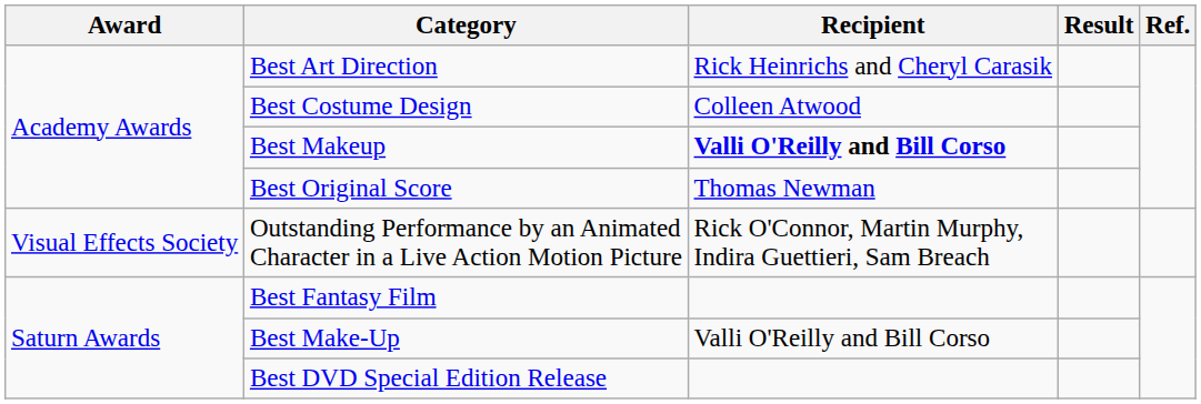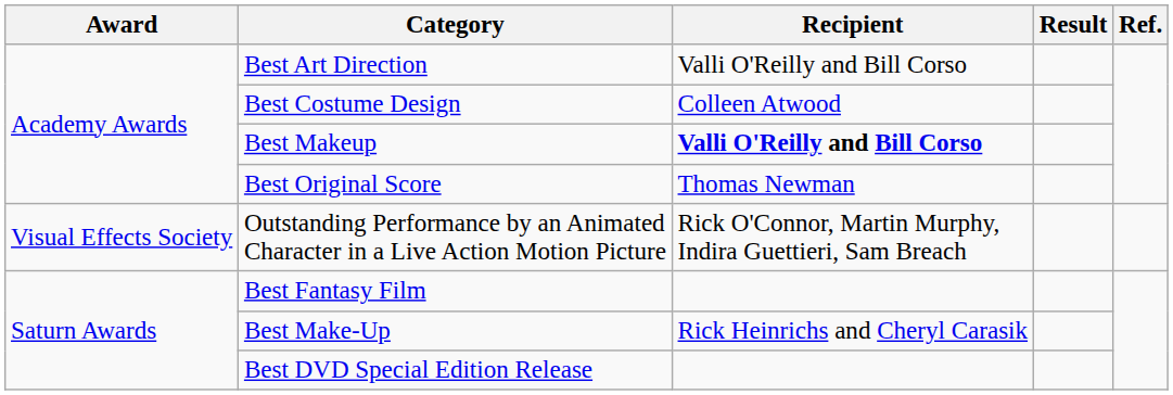 <table class="wikitable plainrowheaders">
 <tr>
 <th scope="col">Award</th>
 <th scope="col">Category</th>
 <th scope="col">Recipient</th>
 <th scope="col">Result</th>
 <th scope="col">Ref.</th>
 </tr>
 <tr>
 <td rowspan="4"><a href='#'>Academy Awards</a></td>
 <td><a href='#'>Best Art Direction</a></td>
-<td><a href='#'>Rick Heinrichs</a> and <a href='#'>Cheryl Carasik</a></td>
+<td>Valli O'Reilly and Bill Corso</td>
 <td></td>
 <td rowspan=4></td>
 </tr>
 <tr>
 <td><a href='#'>Best Costume Design</a></td>
 <td><a href='#'>Colleen Atwood</a></td>
 <td></td>
 </tr>
 <tr>
 <td><a href='#'>Best Makeup</a></td>
 <td><strong><a href='#'>Valli O'Reilly</a> and <a href='#'>Bill Corso</a></strong></td>
 <td></td>
 </tr>
 <tr>
 <td><a href='#'>Best Original Score</a></td>
 <td><a href='#'>Thomas Newman</a></td>
 <td></td>
 </tr>
 <tr>
 <td><a href='#'>Visual Effects Society</a></td>
 <td>Outstanding Performance by an Animated<br> Character in a Live Action Motion Picture</td>
 <td>Rick O'Connor, Martin Murphy,<br> Indira Guettieri, Sam Breach</td>
 <td></td>
 <td></td>
 </tr>
 <tr>
 <td rowspan="3"><a href='#'>Saturn Awards</a></td>
 <td><a href='#'>Best Fantasy Film</a></td>
 <td></td>
 <td></td>
 <td rowspan=3></td>
 </tr>
 <tr>
 <td><a href='#'>Best Make-Up</a></td>
-<td>Valli O'Reilly and Bill Corso</td>
+<td><a href='#'>Rick Heinrichs</a> and <a href='#'>Cheryl Carasik</a></td>
 <td></td>
 </tr>
 <tr>
 <td><a href='#'>Best DVD Special Edition Release</a></td>
 <td></td>
 <td></td>
 </tr>
 </table>
